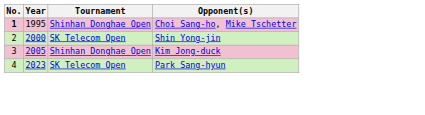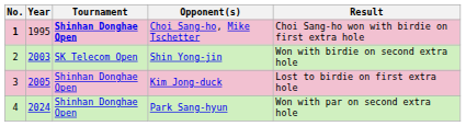 <table class="wikitable" style="font-size:95%;">
 <tr>
 <th>No.</th>
 <th>Year</th>
 <th>Tournament</th>
 <th>Opponent(s)</th>
+<th>Result</th>
 </tr>
 <tr style="background:#F2C1D1;">
 <td align=center><strong>1</strong></td>
 <td>1995</td>
-<td><a href='#'>Shinhan Donghae Open</a></td>
+<td><strong><a href='#'>Shinhan Donghae Open</a></strong></td>
 <td> <a href='#'>Choi Sang-ho</a>,  <a href='#'>Mike Tschetter</a></td>
+<td>Choi Sang-ho won with birdie on first extra hole</td>
 </tr>
 <tr style="background:#D0F0C0;">
 <td align=center>2</td>
-<td><a href='#'>2000</a></td>
+<td><a href='#'>2003</a></td>
 <td><a href='#'>SK Telecom Open</a></td>
 <td> <a href='#'>Shin Yong-jin</a></td>
+<td>Won with birdie on second extra hole</td>
 </tr>
 <tr style="background:#F2C1D1;">
 <td align=center>3</td>
 <td><a href='#'>2005</a></td>
 <td><a href='#'>Shinhan Donghae Open</a></td>
 <td> <a href='#'>Kim Jong-duck</a></td>
+<td>Lost to birdie on first extra hole</td>
 </tr>
 <tr style="background:#D0F0C0;">
 <td align=center>4</td>
-<td><a href='#'>2023</a></td>
-<td><a href='#'>SK Telecom Open</a></td>
+<td><a href='#'>2024</a></td>
+<td><a href='#'>Shinhan Donghae Open</a></td>
 <td> <a href='#'>Park Sang-hyun</a></td>
+<td>Won with par on second extra hole</td>
 </tr>
 </table>
